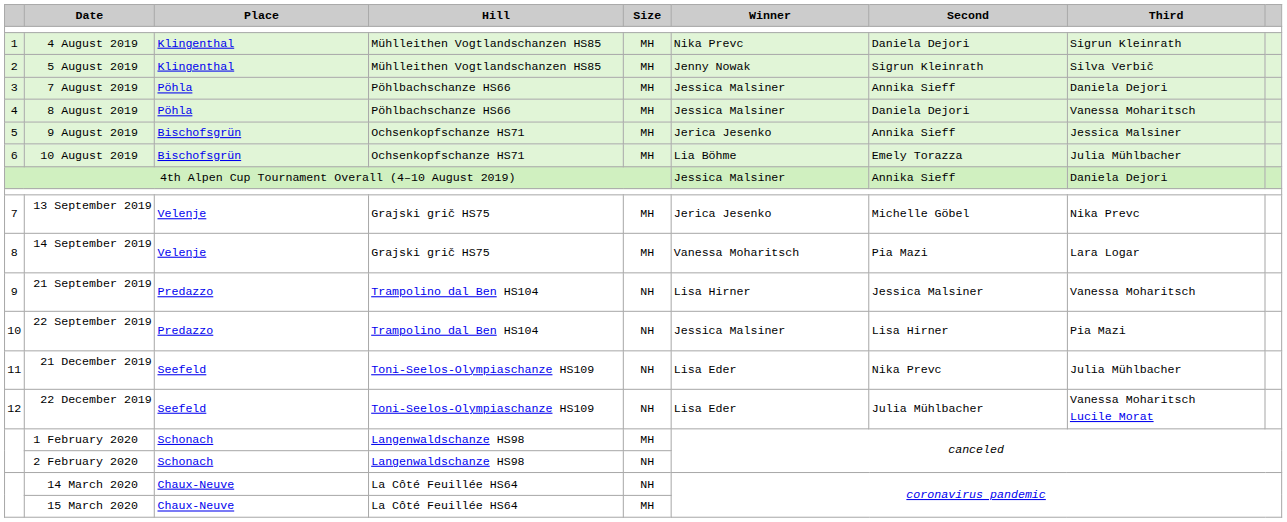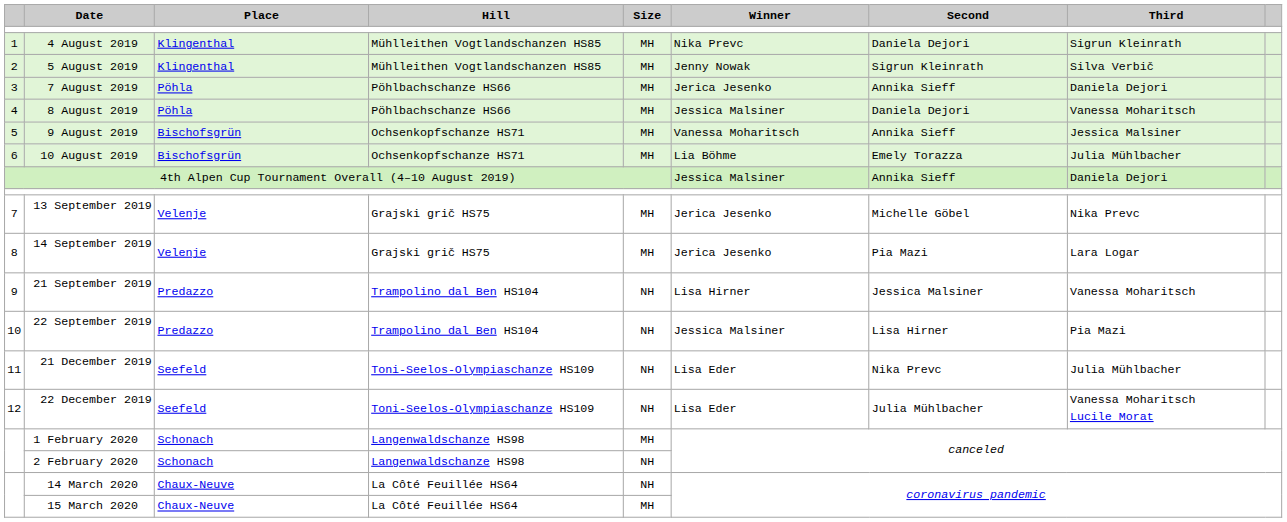 <table class="wikitable plainrowheaders" style="background:#fff; font-size:86%; line-height:16px; border:grey solid 1px; border-collapse:collapse;">
 <tr style="background:#ccc; text-align:center;">
 <th scope="col" style="background:#ccc; width=30 px;"></th>
 <th scope="col" style="background:#ccc; width:120px;">Date</th>
 <th scope="col" style="background:#ccc; width:200px;">Place</th>
 <th scope="col" style="background:#ccc; width:240px;">Hill</th>
 <th scope="col" style="background:#ccc; width:40px;">Size</th>
 <th scope="col" style="background:#ccc; width:185px;">Winner</th>
 <th scope="col" style="background:#ccc; width:185px;">Second</th>
 <th scope="col" style="background:#ccc; width:185px;">Third</th>
 <th scope="col" style="background:#ccc; width:10px;"></th>
 </tr>
 <tr>
 <td colspan=9></td>
 </tr>
 <tr bgcolor=#E1F5D7>
 <td align=center>1</td>
 <td align=right>4 August 2019  </td>
 <td> <a href='#'>Klingenthal</a></td>
 <td>Mühlleithen Vogtlandschanzen HS85</td>
 <td align=center>MH</td>
 <td> Nika Prevc</td>
 <td> Daniela Dejori</td>
 <td> Sigrun Kleinrath</td>
 <td></td>
 </tr>
 <tr bgcolor=#E1F5D7>
 <td align=center>2</td>
 <td align=right>5 August 2019  </td>
 <td> <a href='#'>Klingenthal</a></td>
 <td>Mühlleithen Vogtlandschanzen HS85</td>
 <td align=center>MH</td>
 <td> Jenny Nowak</td>
 <td> Sigrun Kleinrath</td>
 <td> Silva Verbič</td>
 <td></td>
 </tr>
 <tr bgcolor=#E1F5D7>
 <td align=center>3</td>
 <td align=right>7 August 2019  </td>
 <td> <a href='#'>Pöhla</a></td>
 <td>Pöhlbachschanze HS66</td>
 <td align=center>MH</td>
-<td> Jessica Malsiner</td>
+<td> Jerica Jesenko</td>
 <td> Annika Sieff</td>
 <td> Daniela Dejori</td>
 <td></td>
 </tr>
 <tr bgcolor=#E1F5D7>
 <td align=center>4</td>
 <td align=right>8 August 2019  </td>
 <td> <a href='#'>Pöhla</a></td>
 <td>Pöhlbachschanze HS66</td>
 <td align=center>MH</td>
 <td> Jessica Malsiner</td>
 <td> Daniela Dejori</td>
 <td> Vanessa Moharitsch</td>
 <td></td>
 </tr>
 <tr bgcolor=#E1F5D7>
 <td align=center>5</td>
 <td align=right>9 August 2019  </td>
 <td> <a href='#'>Bischofsgrün</a></td>
 <td>Ochsenkopfschanze HS71</td>
 <td align=center>MH</td>
-<td> Jerica Jesenko</td>
+<td> Vanessa Moharitsch</td>
 <td> Annika Sieff</td>
 <td> Jessica Malsiner</td>
 <td></td>
 </tr>
 <tr bgcolor=#E1F5D7>
 <td align=center>6</td>
 <td align=right>10 August 2019  </td>
 <td> <a href='#'>Bischofsgrün</a></td>
 <td>Ochsenkopfschanze HS71</td>
 <td align=center>MH</td>
 <td> Lia Böhme</td>
 <td> Emely Torazza</td>
 <td> Julia Mühlbacher</td>
 <td></td>
 </tr>
 <tr bgcolor=D0F0C0>
 <td colspan=5 align=center>4th Alpen Cup Tournament Overall (4–10 August 2019)</td>
 <td> Jessica Malsiner</td>
 <td> Annika Sieff</td>
 <td> Daniela Dejori</td>
 <td></td>
 </tr>
 <tr>
 <td colspan=9></td>
 </tr>
 <tr>
 <td align=center>7</td>
 <td align=right>13 September 2019  </td>
 <td> <a href='#'>Velenje</a></td>
 <td>Grajski grič HS75</td>
 <td align=center>MH</td>
 <td> Jerica Jesenko</td>
 <td> Michelle Göbel</td>
 <td> Nika Prevc</td>
 <td></td>
 </tr>
 <tr>
 <td align=center>8</td>
 <td align=right>14 September 2019  </td>
 <td> <a href='#'>Velenje</a></td>
 <td>Grajski grič HS75</td>
 <td align=center>MH</td>
-<td> Vanessa Moharitsch</td>
+<td> Jerica Jesenko</td>
 <td> Pia Mazi</td>
 <td> Lara Logar</td>
 <td></td>
 </tr>
 <tr>
 <td align=center>9</td>
 <td align=right>21 September 2019  </td>
 <td> <a href='#'>Predazzo</a></td>
 <td><a href='#'>Trampolino dal Ben</a> HS104</td>
 <td align=center>NH</td>
 <td> Lisa Hirner</td>
 <td> Jessica Malsiner</td>
 <td> Vanessa Moharitsch</td>
 <td></td>
 </tr>
 <tr>
 <td align=center>10</td>
 <td align=right>22 September 2019  </td>
 <td> <a href='#'>Predazzo</a></td>
 <td><a href='#'>Trampolino dal Ben</a> HS104</td>
 <td align=center>NH</td>
 <td> Jessica Malsiner</td>
 <td> Lisa Hirner</td>
 <td> Pia Mazi</td>
 <td></td>
 </tr>
 <tr>
 <td align=center>11</td>
 <td align=right>21 December 2019  </td>
 <td> <a href='#'>Seefeld</a></td>
 <td><a href='#'>Toni-Seelos-Olympiaschanze</a> HS109</td>
 <td align=center>NH</td>
 <td> Lisa Eder</td>
 <td> Nika Prevc</td>
 <td> Julia Mühlbacher</td>
 <td></td>
 </tr>
 <tr>
 <td align=center>12</td>
 <td align=right>22 December 2019  </td>
 <td> <a href='#'>Seefeld</a></td>
 <td><a href='#'>Toni-Seelos-Olympiaschanze</a> HS109</td>
 <td align=center>NH</td>
 <td> Lisa Eder</td>
 <td> Julia Mühlbacher</td>
 <td> Vanessa Moharitsch<br> <a href='#'>Lucile Morat</a></td>
 <td></td>
 </tr>
 <tr>
 <td align=center rowspan=2></td>
 <td align=right>1 February 2020  </td>
 <td> <a href='#'>Schonach</a></td>
 <td><a href='#'>Langenwaldschanze</a> HS98</td>
 <td align=center>MH</td>
 <td colspan=4 align=center rowspan=2><em>canceled</em></td>
 </tr>
 <tr>
 <td align=right>2 February 2020  </td>
 <td> <a href='#'>Schonach</a></td>
 <td><a href='#'>Langenwaldschanze</a> HS98</td>
 <td align=center>NH</td>
 </tr>
 <tr>
 <td rowspan=2></td>
 <td align=right>14 March 2020  </td>
 <td> <a href='#'>Chaux-Neuve</a></td>
 <td>La Côté Feuillée HS64</td>
 <td align=center>NH</td>
 <td colspan=4 rowspan=2 align=center><em><a href='#'>coronavirus pandemic</a></em></td>
 </tr>
 <tr>
 <td align=right>15 March 2020  </td>
 <td> <a href='#'>Chaux-Neuve</a></td>
 <td>La Côté Feuillée HS64</td>
 <td align=center>MH</td>
 </tr>
 </table>
